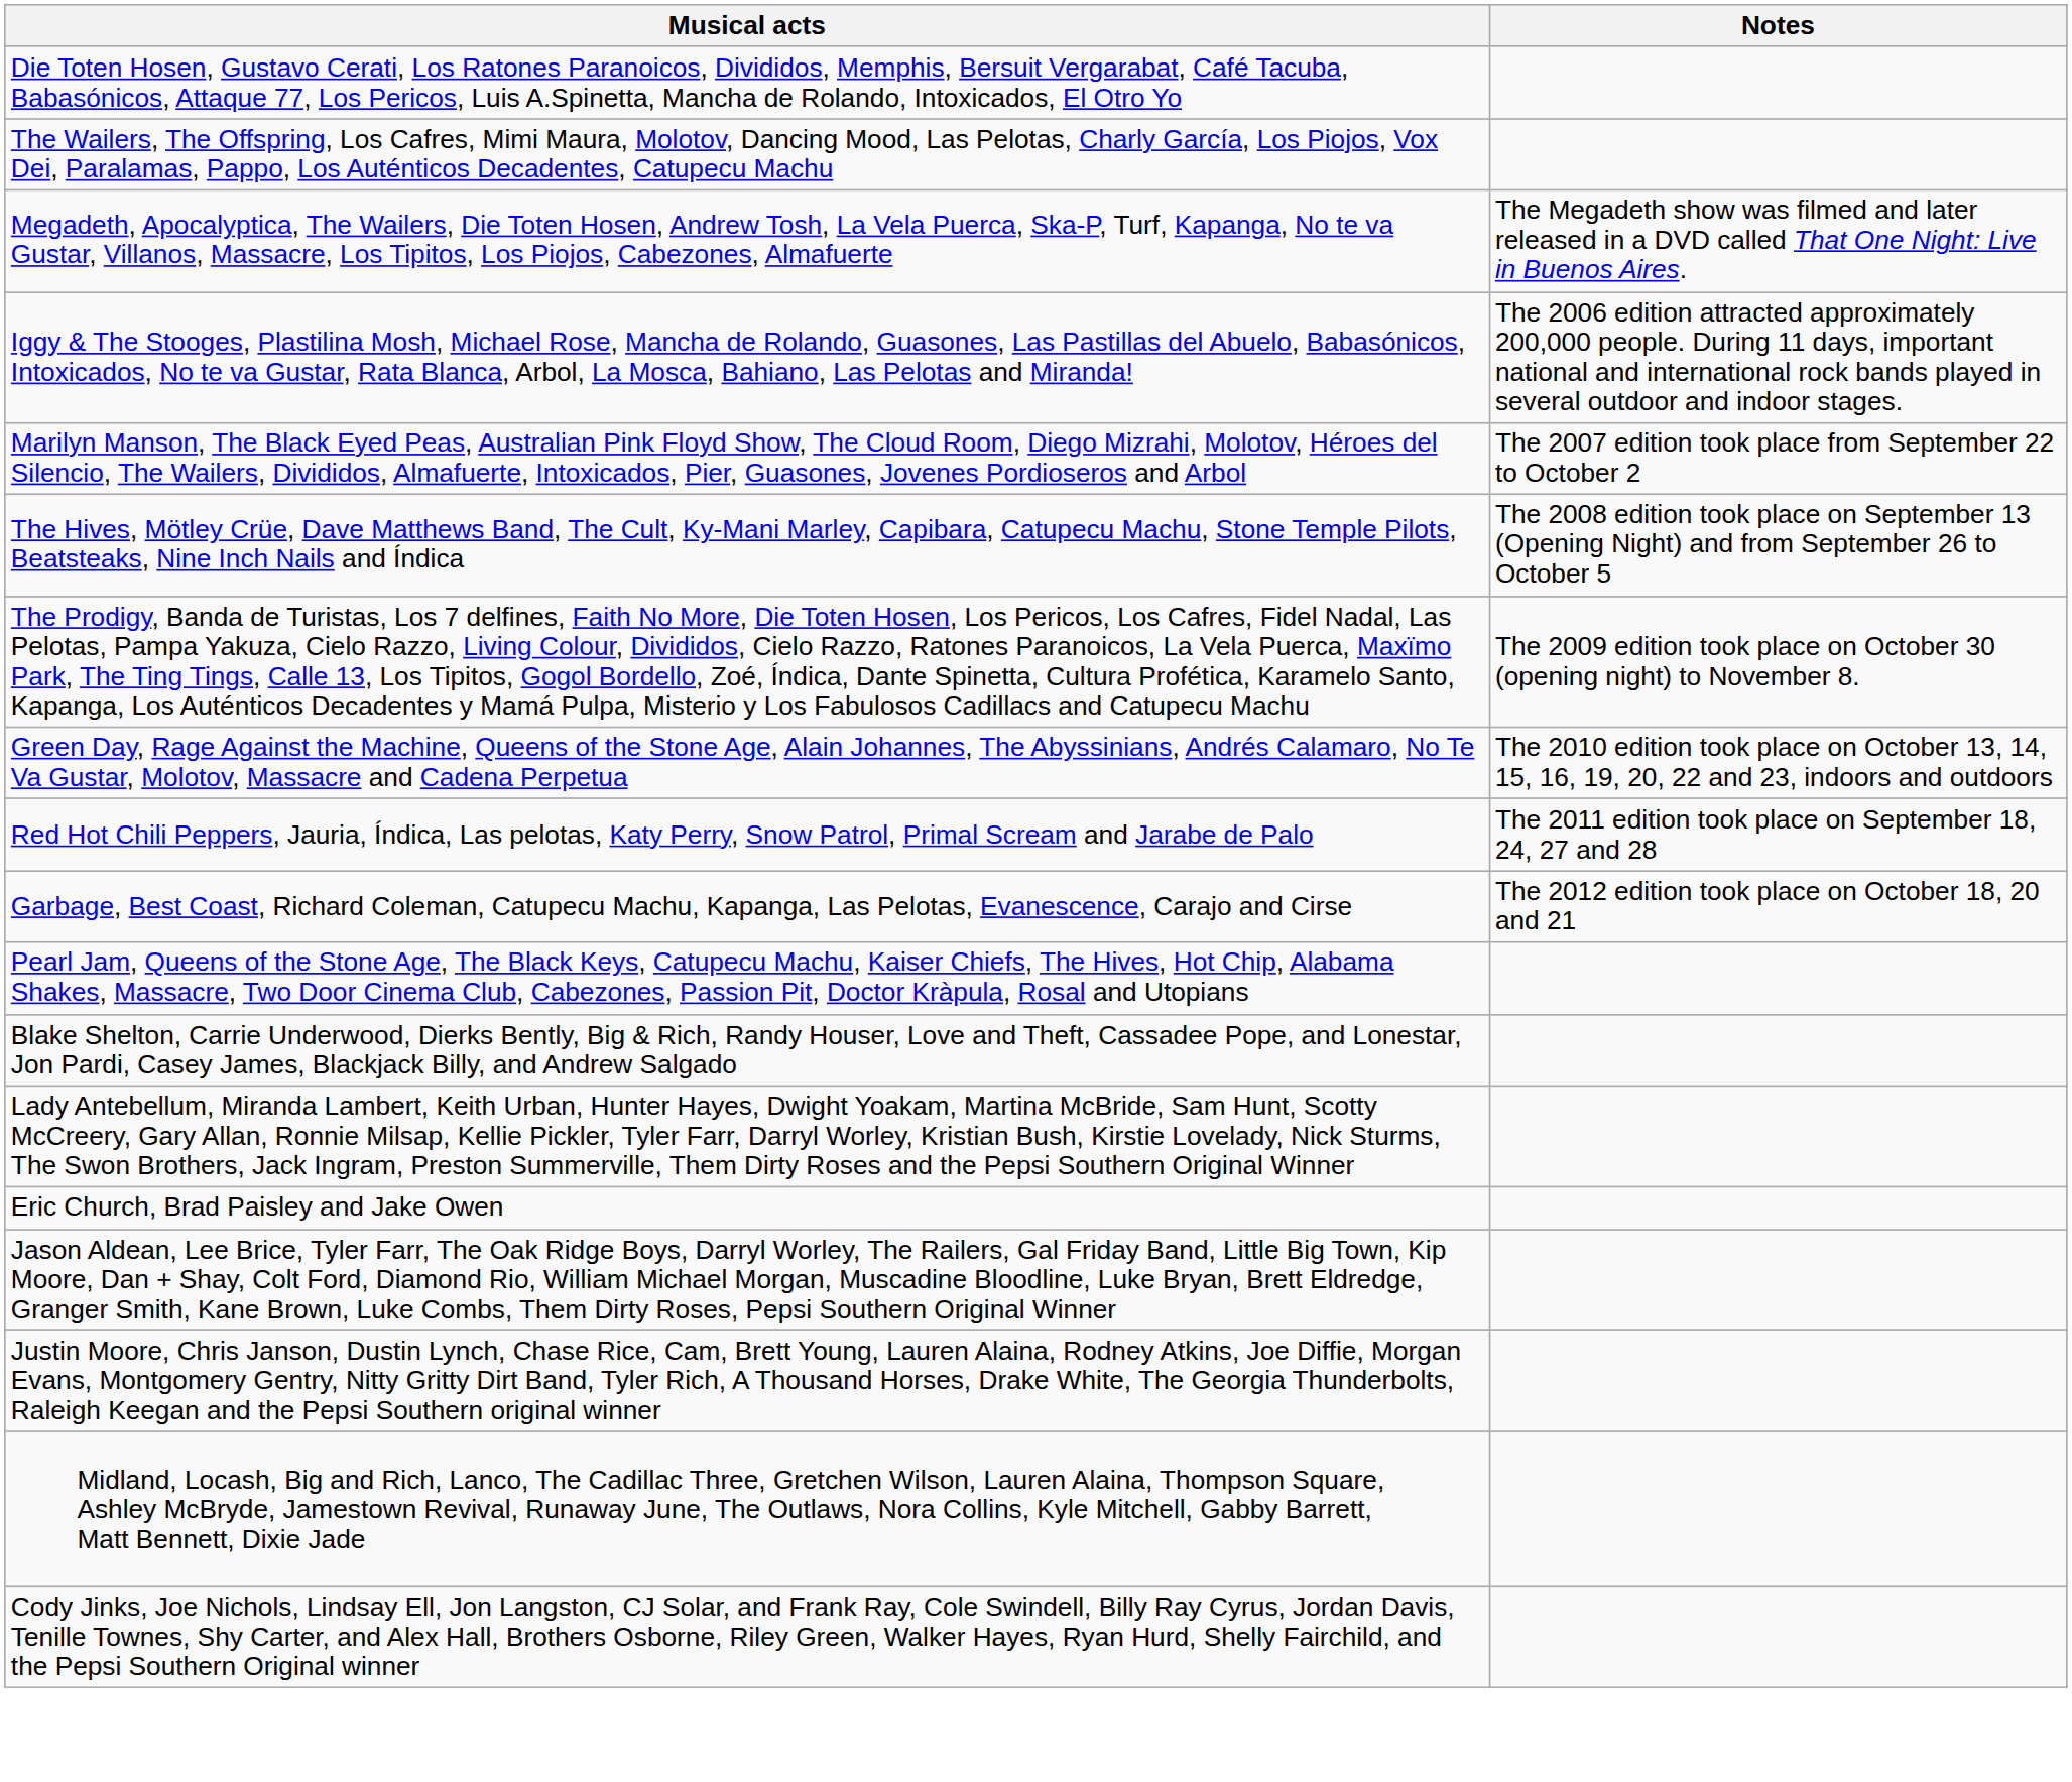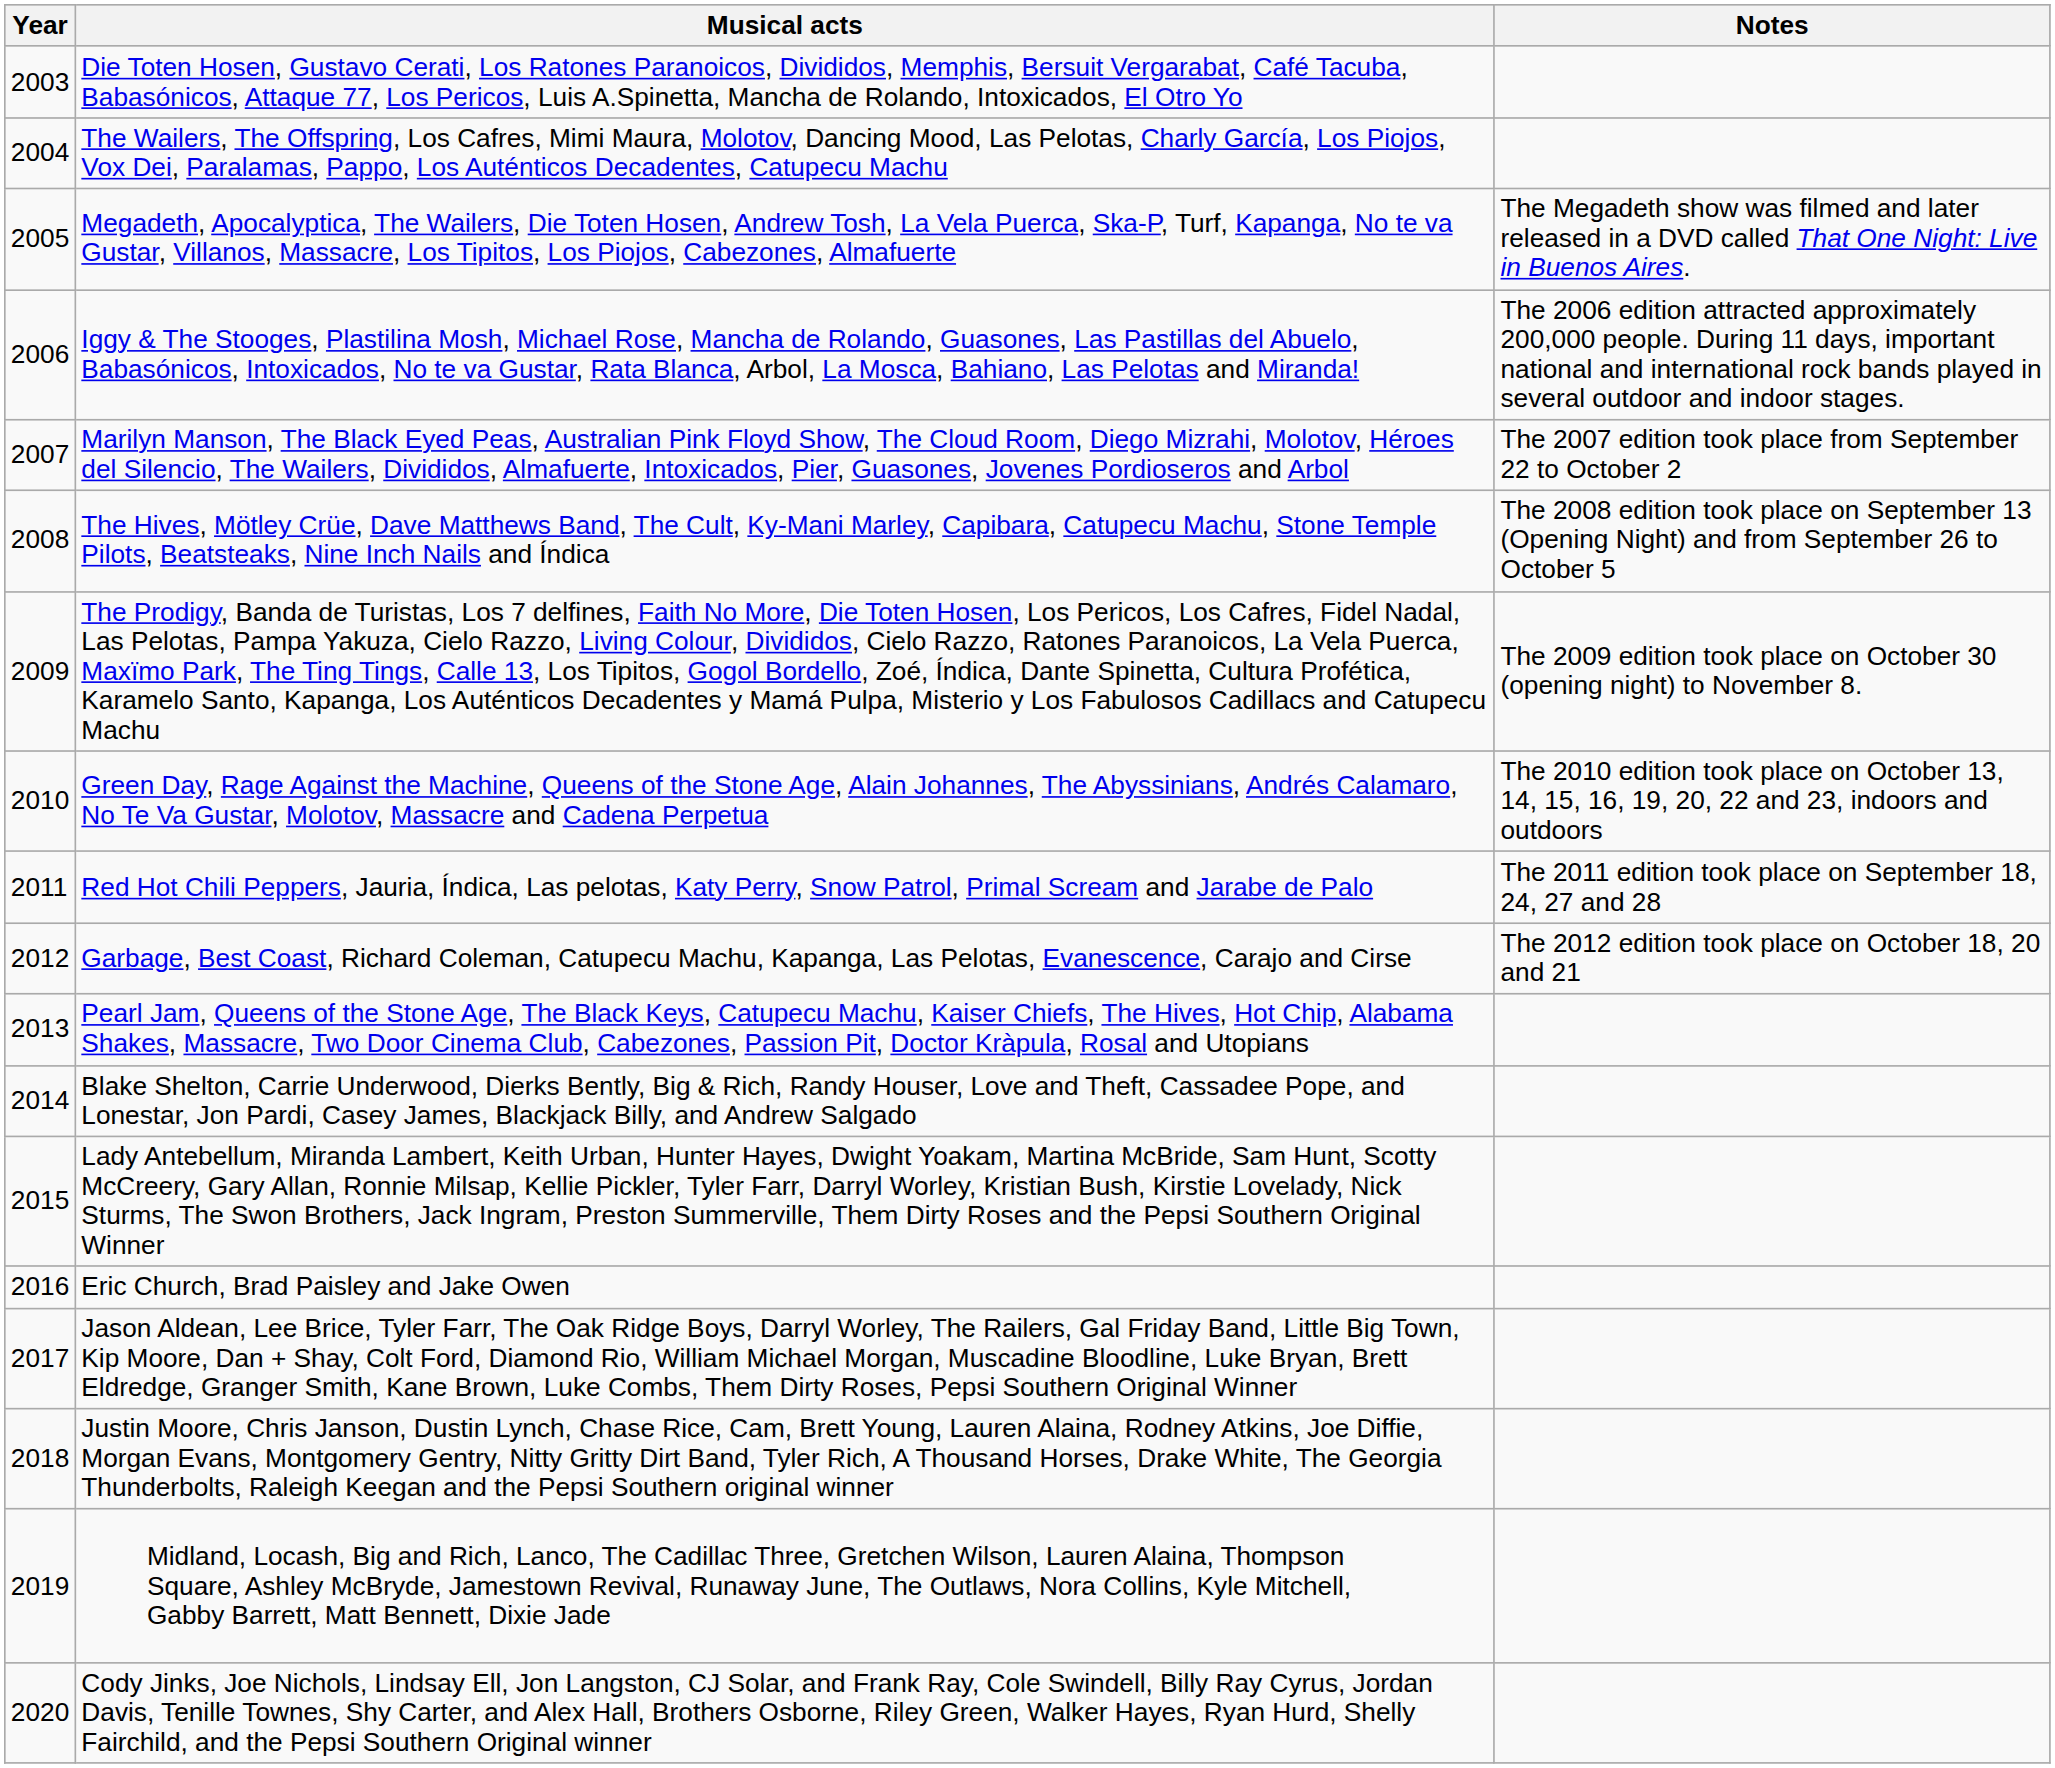 <table class="wikitable">
 <tr>
+<th>Year</th>
 <th>Musical acts</th>
 <th>Notes</th>
 </tr>
 <tr>
+<td>2003</td>
 <td><a href='#'>Die Toten Hosen</a>, <a href='#'>Gustavo Cerati</a>, <a href='#'>Los Ratones Paranoicos</a>, <a href='#'>Divididos</a>, <a href='#'>Memphis</a>, <a href='#'>Bersuit Vergarabat</a>, <a href='#'>Café Tacuba</a>, <a href='#'>Babasónicos</a>, <a href='#'>Attaque 77</a>, <a href='#'>Los Pericos</a>, Luis A.Spinetta, Mancha de Rolando, Intoxicados, <a href='#'>El Otro Yo</a></td>
 <td></td>
 </tr>
 <tr>
+<td>2004</td>
 <td><a href='#'>The Wailers</a>, <a href='#'>The Offspring</a>, Los Cafres, Mimi Maura, <a href='#'>Molotov</a>, Dancing Mood, Las Pelotas, <a href='#'>Charly García</a>, <a href='#'>Los Piojos</a>,  <a href='#'>Vox Dei</a>, <a href='#'>Paralamas</a>, <a href='#'>Pappo</a>, <a href='#'>Los Auténticos Decadentes</a>, <a href='#'>Catupecu Machu</a></td>
 <td></td>
 </tr>
 <tr>
+<td>2005</td>
 <td><a href='#'>Megadeth</a>, <a href='#'>Apocalyptica</a>, <a href='#'>The Wailers</a>, <a href='#'>Die Toten Hosen</a>, <a href='#'>Andrew Tosh</a>, <a href='#'>La Vela Puerca</a>, <a href='#'>Ska-P</a>, Turf, <a href='#'>Kapanga</a>, <a href='#'>No te va Gustar</a>, <a href='#'>Villanos</a>,  <a href='#'>Massacre</a>, <a href='#'>Los Tipitos</a>, <a href='#'>Los Piojos</a>, <a href='#'>Cabezones</a>, <a href='#'>Almafuerte</a></td>
 <td>The Megadeth show was filmed and later released in a DVD called <em><a href='#'>That One Night: Live in Buenos Aires</a></em>.</td>
 </tr>
 <tr>
+<td>2006</td>
 <td><a href='#'>Iggy & The Stooges</a>, <a href='#'>Plastilina Mosh</a>, <a href='#'>Michael Rose</a>, <a href='#'>Mancha de Rolando</a>, <a href='#'>Guasones</a>, <a href='#'>Las Pastillas del Abuelo</a>, <a href='#'>Babasónicos</a>, <a href='#'>Intoxicados</a>, <a href='#'>No te va Gustar</a>, <a href='#'>Rata Blanca</a>,  Arbol, <a href='#'>La Mosca</a>, <a href='#'>Bahiano</a>, <a href='#'>Las Pelotas</a> and <a href='#'>Miranda!</a></td>
 <td>The 2006 edition attracted approximately 200,000 people. During 11 days, important national and international rock bands played in several outdoor and indoor stages.</td>
 </tr>
 <tr>
+<td>2007</td>
 <td><a href='#'>Marilyn Manson</a>, <a href='#'>The Black Eyed Peas</a>, <a href='#'>Australian Pink Floyd Show</a>, <a href='#'>The Cloud Room</a>, <a href='#'>Diego Mizrahi</a>, <a href='#'>Molotov</a>, <a href='#'>Héroes del Silencio</a>, <a href='#'>The Wailers</a>, <a href='#'>Divididos</a>, <a href='#'>Almafuerte</a>, <a href='#'>Intoxicados</a>, <a href='#'>Pier</a>, <a href='#'>Guasones</a>, <a href='#'>Jovenes Pordioseros</a> and <a href='#'>Arbol</a></td>
 <td>The 2007 edition took place from September 22 to October 2</td>
 </tr>
 <tr>
+<td>2008</td>
 <td><a href='#'>The Hives</a>, <a href='#'>Mötley Crüe</a>, <a href='#'>Dave Matthews Band</a>, <a href='#'>The Cult</a>, <a href='#'>Ky-Mani Marley</a>, <a href='#'>Capibara</a>, <a href='#'>Catupecu Machu</a>, <a href='#'>Stone Temple Pilots</a>, <a href='#'>Beatsteaks</a>,  <a href='#'>Nine Inch Nails</a> and Índica</td>
 <td>The 2008 edition took place on September 13 (Opening Night) and from September 26 to October 5</td>
 </tr>
 <tr>
+<td>2009</td>
 <td><a href='#'>The Prodigy</a>, Banda de Turistas, Los 7 delfines, <a href='#'>Faith No More</a>, <a href='#'>Die Toten Hosen</a>, Los Pericos, Los Cafres, Fidel Nadal, Las Pelotas, Pampa Yakuza, Cielo Razzo, <a href='#'>Living Colour</a>, <a href='#'>Divididos</a>, Cielo Razzo, Ratones Paranoicos, La Vela Puerca, <a href='#'>Maxïmo Park</a>, <a href='#'>The Ting Tings</a>, <a href='#'>Calle 13</a>, Los Tipitos, <a href='#'>Gogol Bordello</a>, Zoé, Índica, Dante Spinetta, Cultura Profética, Karamelo Santo, Kapanga, Los Auténticos Decadentes y Mamá Pulpa, Misterio y Los Fabulosos Cadillacs and Catupecu Machu</td>
 <td>The 2009 edition took place on October 30 (opening night) to November 8.</td>
 </tr>
 <tr>
+<td>2010</td>
 <td><a href='#'>Green Day</a>, <a href='#'>Rage Against the Machine</a>, <a href='#'>Queens of the Stone Age</a>, <a href='#'>Alain Johannes</a>, <a href='#'>The Abyssinians</a>, <a href='#'>Andrés Calamaro</a>, <a href='#'>No Te Va Gustar</a>, <a href='#'>Molotov</a>, <a href='#'>Massacre</a> and <a href='#'>Cadena Perpetua</a></td>
 <td>The 2010 edition took place on October 13, 14, 15, 16, 19, 20, 22 and 23, indoors and outdoors</td>
 </tr>
 <tr>
+<td>2011</td>
 <td><a href='#'>Red Hot Chili Peppers</a>, Jauria, Índica, Las pelotas, <a href='#'>Katy Perry</a>, <a href='#'>Snow Patrol</a>, <a href='#'>Primal Scream</a> and <a href='#'>Jarabe de Palo</a></td>
 <td>The 2011 edition took place on September 18, 24, 27 and 28</td>
 </tr>
 <tr>
+<td>2012</td>
 <td><a href='#'>Garbage</a>, <a href='#'>Best Coast</a>, Richard Coleman, Catupecu Machu, Kapanga, Las Pelotas, <a href='#'>Evanescence</a>, Carajo and Cirse</td>
 <td>The 2012 edition took place on October 18, 20 and 21</td>
 </tr>
 <tr>
+<td>2013</td>
 <td><a href='#'>Pearl Jam</a>, <a href='#'>Queens of the Stone Age</a>, <a href='#'>The Black Keys</a>, <a href='#'>Catupecu Machu</a>, <a href='#'>Kaiser Chiefs</a>, <a href='#'>The Hives</a>, <a href='#'>Hot Chip</a>, <a href='#'>Alabama Shakes</a>, <a href='#'>Massacre</a>, <a href='#'>Two Door Cinema Club</a>, <a href='#'>Cabezones</a>, <a href='#'>Passion Pit</a>, <a href='#'>Doctor Kràpula</a>, <a href='#'>Rosal</a> and Utopians</td>
 <td></td>
 </tr>
 <tr>
+<td>2014</td>
 <td>Blake Shelton, Carrie Underwood, Dierks Bently, Big & Rich, Randy Houser, Love and Theft, Cassadee Pope, and Lonestar,  Jon Pardi, Casey James, Blackjack Billy, and Andrew Salgado</td>
 <td></td>
 </tr>
 <tr>
+<td>2015</td>
 <td>Lady Antebellum, Miranda Lambert, Keith Urban, Hunter Hayes, Dwight Yoakam, Martina McBride, Sam Hunt, Scotty McCreery, Gary Allan, Ronnie Milsap, Kellie Pickler, Tyler Farr, Darryl Worley, Kristian Bush, Kirstie Lovelady, Nick Sturms, The Swon Brothers, Jack Ingram, Preston Summerville, Them Dirty Roses and the Pepsi Southern Original Winner</td>
 <td></td>
 </tr>
 <tr>
+<td>2016</td>
 <td>Eric Church, Brad Paisley and Jake Owen</td>
 <td></td>
 </tr>
 <tr>
+<td>2017</td>
 <td>Jason Aldean, Lee Brice, Tyler Farr, The Oak Ridge Boys, Darryl Worley, The Railers, Gal Friday Band, Little Big Town, Kip Moore, Dan + Shay, Colt Ford, Diamond Rio, William Michael Morgan, Muscadine Bloodline, Luke Bryan, Brett Eldredge, Granger Smith, Kane Brown, Luke Combs, Them Dirty Roses, Pepsi Southern Original Winner</td>
 <td></td>
 </tr>
 <tr>
+<td>2018</td>
 <td>Justin Moore, Chris Janson, Dustin Lynch, Chase Rice, Cam, Brett Young, Lauren Alaina, Rodney Atkins, Joe Diffie, Morgan Evans, Montgomery Gentry, Nitty Gritty Dirt Band, Tyler Rich, A Thousand Horses, Drake White, The Georgia Thunderbolts, Raleigh Keegan and the Pepsi Southern original winner</td>
 <td></td>
 </tr>
 <tr>
+<td>2019</td>
 <td><blockquote>Midland, Locash, Big and Rich, Lanco, The Cadillac Three, Gretchen Wilson, Lauren Alaina, Thompson Square, Ashley McBryde, Jamestown Revival, Runaway June, The Outlaws, Nora Collins, Kyle Mitchell, Gabby Barrett, Matt Bennett, Dixie Jade</blockquote></td>
 <td></td>
 </tr>
 <tr>
+<td>2020</td>
 <td>Cody Jinks, Joe Nichols, Lindsay Ell, Jon Langston, CJ Solar, and Frank Ray, Cole Swindell, Billy Ray Cyrus, Jordan Davis, Tenille Townes, Shy Carter, and Alex Hall, Brothers Osborne, Riley Green, Walker Hayes, Ryan Hurd, Shelly Fairchild, and the Pepsi Southern Original winner</td>
 <td></td>
 </tr>
 </table>
